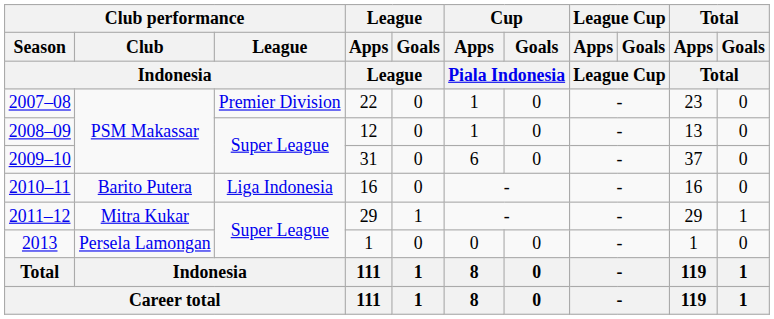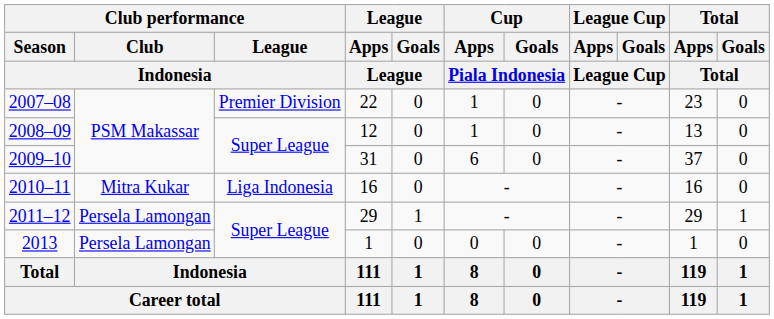 <table class="wikitable" style="text-align:center;">
 <tr>
 <th colspan=3>Club performance</th>
 <th colspan=2>League</th>
 <th colspan=2>Cup</th>
 <th colspan=2>League Cup</th>
 <th colspan=2>Total</th>
 </tr>
 <tr>
 <th>Season</th>
 <th>Club</th>
 <th>League</th>
 <th>Apps</th>
 <th>Goals</th>
 <th>Apps</th>
 <th>Goals</th>
 <th>Apps</th>
 <th>Goals</th>
 <th>Apps</th>
 <th>Goals</th>
 </tr>
 <tr>
 <th colspan=3>Indonesia</th>
 <th colspan=2>League</th>
 <th colspan=2><a href='#'>Piala Indonesia</a></th>
 <th colspan=2>League Cup</th>
 <th colspan=2>Total</th>
 </tr>
 <tr>
 <td><a href='#'>2007–08</a></td>
 <td rowspan=3><a href='#'>PSM Makassar</a></td>
 <td><a href='#'>Premier Division</a></td>
 <td>22</td>
 <td>0</td>
 <td>1</td>
 <td>0</td>
 <td colspan=2>-</td>
 <td>23</td>
 <td>0</td>
 </tr>
 <tr>
 <td><a href='#'>2008–09</a></td>
 <td rowspan=2><a href='#'>Super League</a></td>
 <td>12</td>
 <td>0</td>
 <td>1</td>
 <td>0</td>
 <td colspan=2>-</td>
 <td>13</td>
 <td>0</td>
 </tr>
 <tr>
 <td><a href='#'>2009–10</a></td>
 <td>31</td>
 <td>0</td>
 <td>6</td>
 <td>0</td>
 <td colspan=2>-</td>
 <td>37</td>
 <td>0</td>
 </tr>
 <tr>
 <td><a href='#'>2010–11</a></td>
-<td><a href='#'>Barito Putera</a></td>
+<td><a href='#'>Mitra Kukar</a></td>
 <td><a href='#'>Liga Indonesia</a></td>
 <td>16</td>
 <td>0</td>
 <td colspan=2>-</td>
 <td colspan=2>-</td>
 <td>16</td>
 <td>0</td>
 </tr>
 <tr>
 <td><a href='#'>2011–12</a></td>
-<td><a href='#'>Mitra Kukar</a></td>
+<td><a href='#'>Persela Lamongan</a></td>
 <td rowspan=2><a href='#'>Super League</a></td>
 <td>29</td>
 <td>1</td>
 <td colspan=2>-</td>
 <td colspan=2>-</td>
 <td>29</td>
 <td>1</td>
 </tr>
 <tr>
 <td><a href='#'>2013</a></td>
 <td><a href='#'>Persela Lamongan</a></td>
 <td>1</td>
 <td>0</td>
 <td>0</td>
 <td>0</td>
 <td colspan=2>-</td>
 <td>1</td>
 <td>0</td>
 </tr>
 <tr>
 <th rowspan=1>Total</th>
 <th colspan=2>Indonesia</th>
 <th>111</th>
 <th>1</th>
 <th>8</th>
 <th>0</th>
 <th colspan=2>-</th>
 <th>119</th>
 <th>1</th>
 </tr>
 <tr>
 <th colspan=3>Career total</th>
 <th>111</th>
 <th>1</th>
 <th>8</th>
 <th>0</th>
 <th colspan=2>-</th>
 <th>119</th>
 <th>1</th>
 </tr>
 </table>
